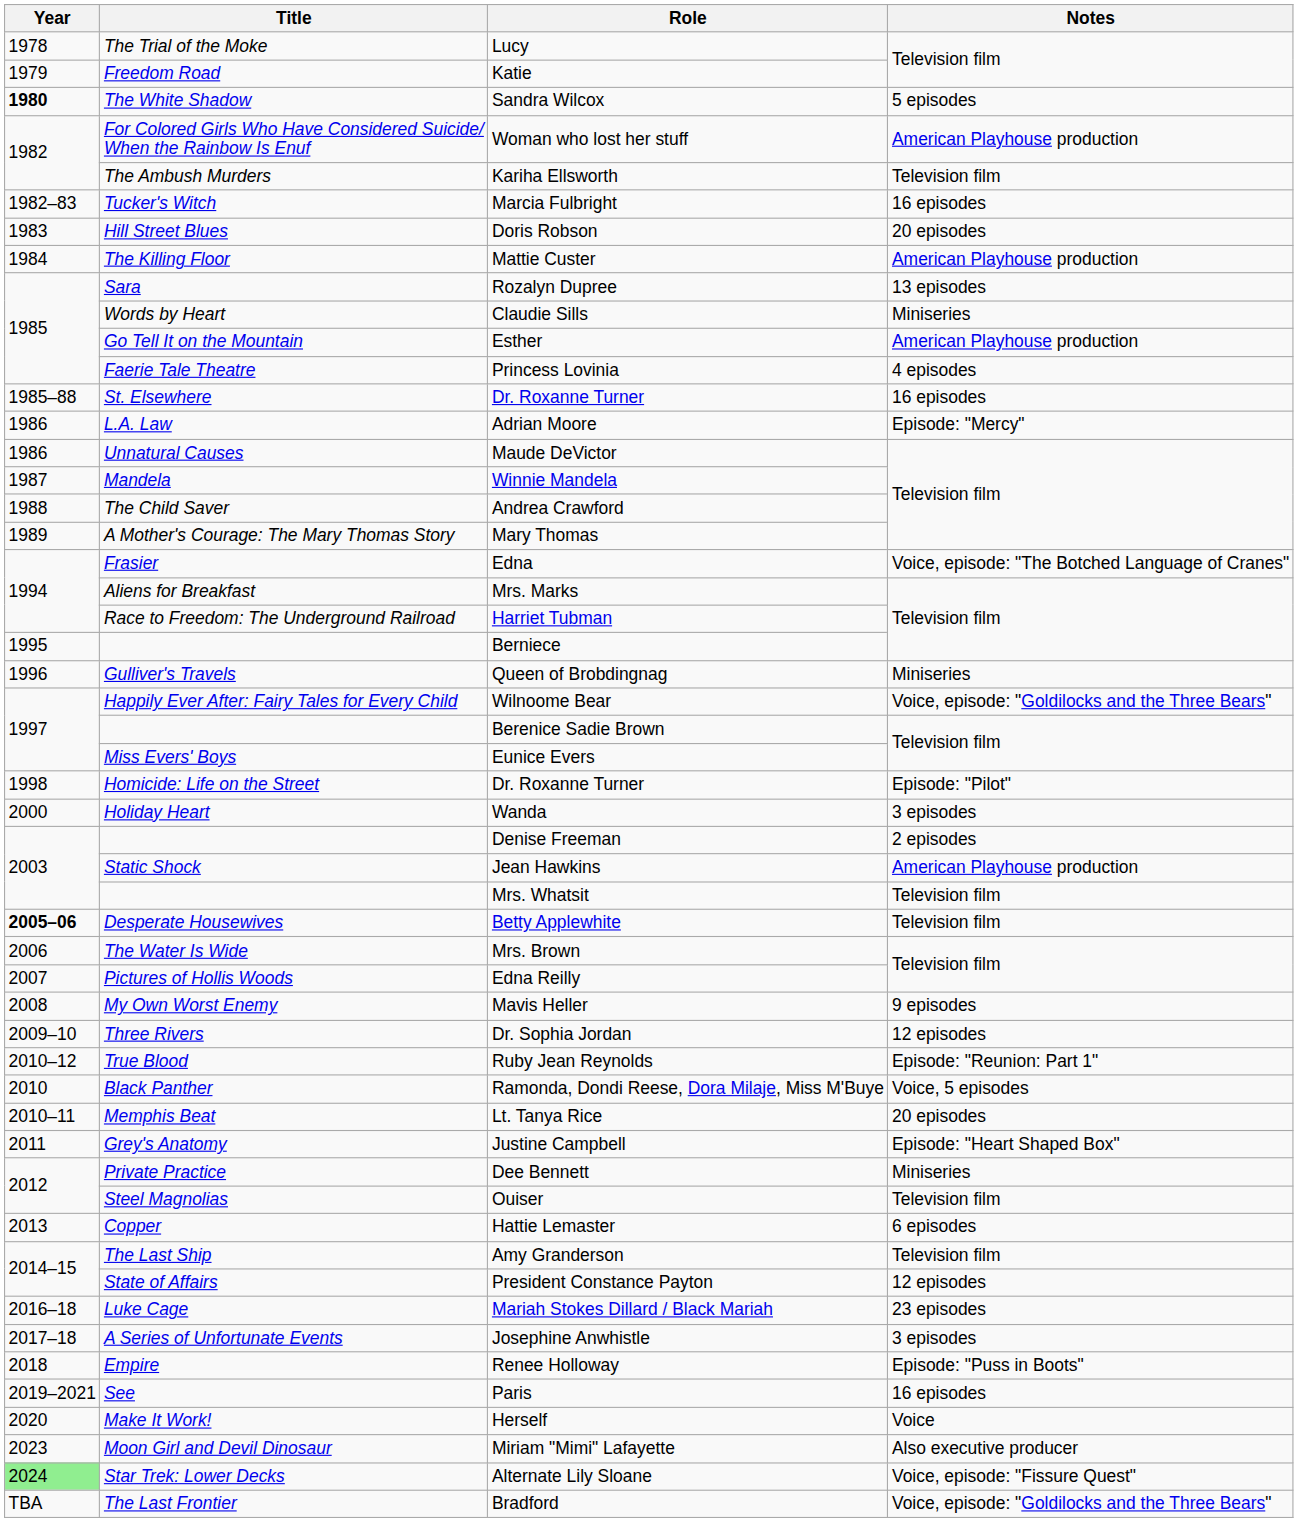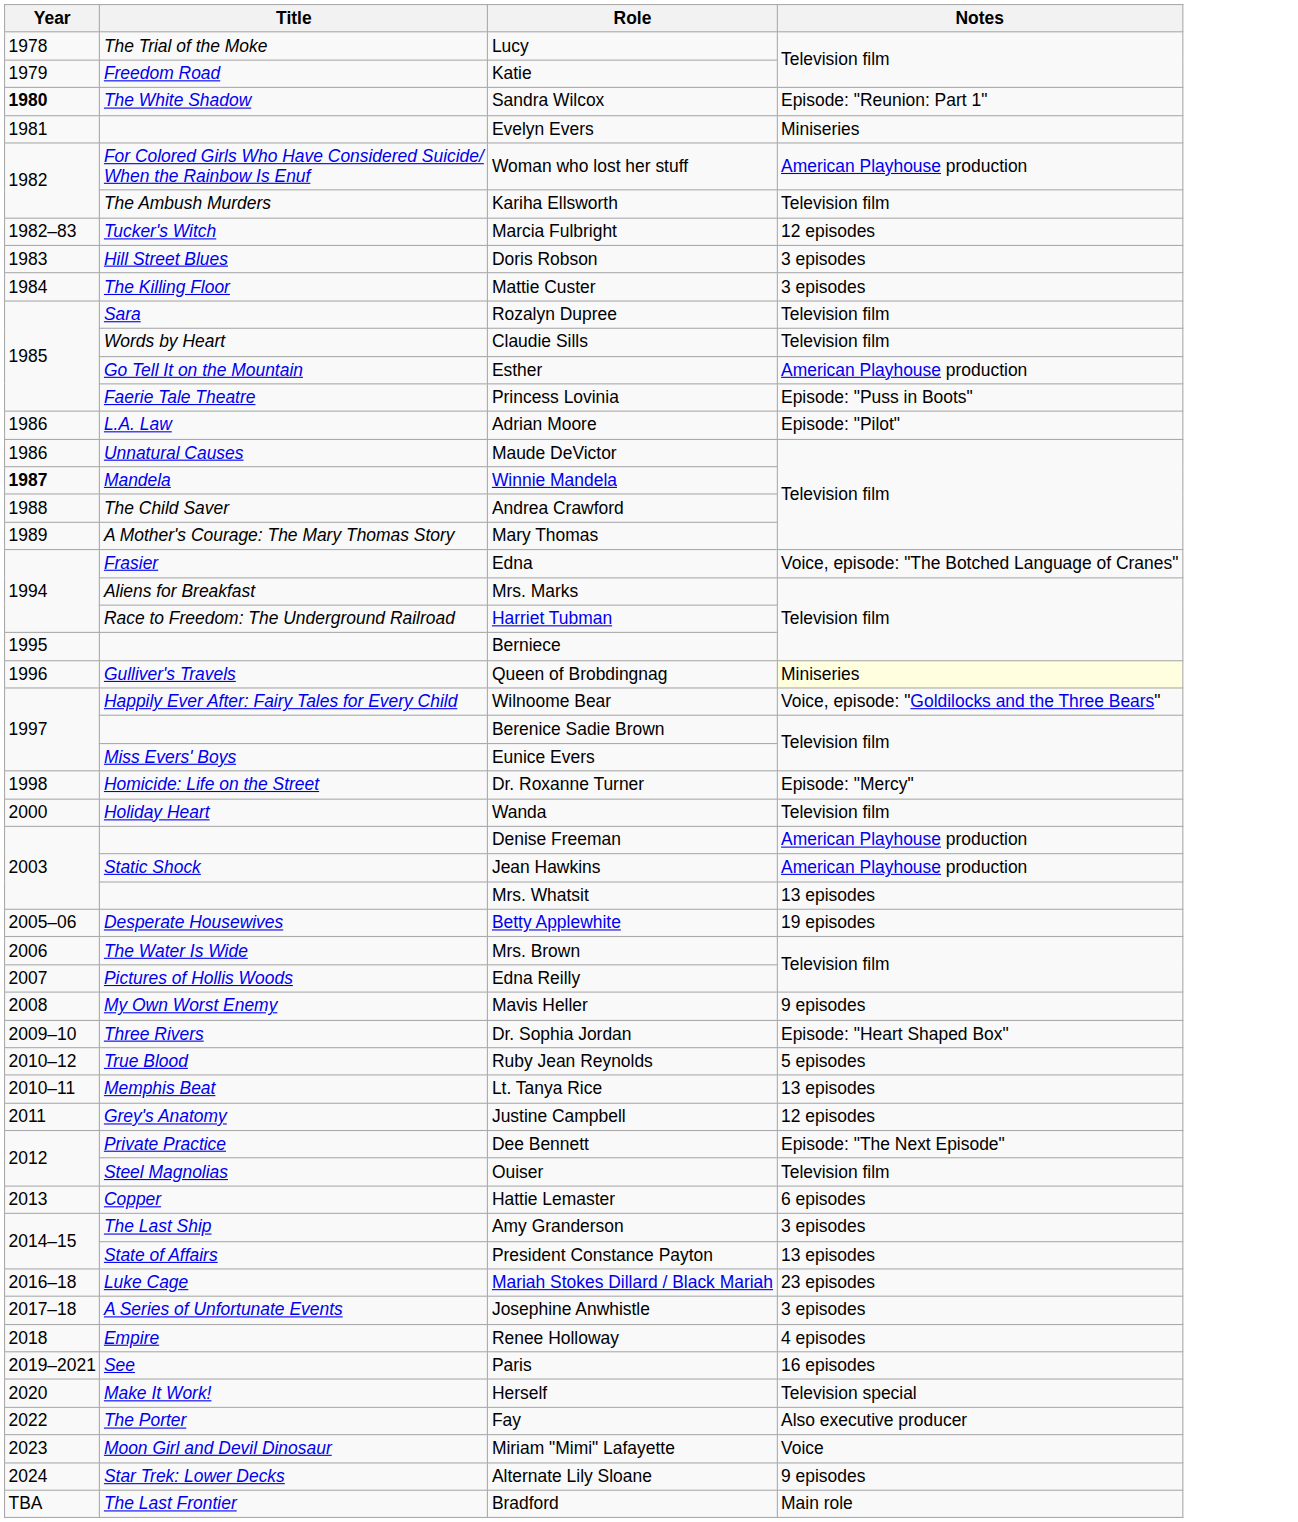 <table class="wikitable sortable">
 <tr>
 <th>Year</th>
 <th>Title</th>
 <th>Role</th>
 <th class="unsortable">Notes</th>
 </tr>
 <tr>
 <td>1978</td>
 <td><em>The Trial of the Moke</em></td>
 <td>Lucy</td>
 <td rowspan="2">Television film</td>
 </tr>
 <tr>
 <td>1979</td>
 <td><em><a href='#'>Freedom Road</a></em></td>
 <td>Katie</td>
 </tr>
 <tr>
 <td><strong>1980</strong></td>
 <td><em><a href='#'>The White Shadow</a></em></td>
 <td>Sandra Wilcox</td>
-<td>5 episodes</td>
+<td>Episode: "Reunion: Part 1"</td>
+</tr>
+<tr>
+<td>1981</td>
+<td><em></em></td>
+<td>Evelyn Evers</td>
+<td>Miniseries</td>
 </tr>
 <tr>
 <td rowspan="2">1982</td>
 <td><em><a href='#'>For Colored Girls Who Have Considered Suicide/<br> When the Rainbow Is Enuf</a></em></td>
 <td>Woman who lost her stuff</td>
 <td><a href='#'>American Playhouse</a> production</td>
 </tr>
 <tr>
 <td><em>The Ambush Murders</em></td>
 <td>Kariha Ellsworth</td>
 <td>Television film</td>
 </tr>
 <tr>
 <td>1982–83</td>
 <td><em><a href='#'>Tucker's Witch</a></em></td>
 <td>Marcia Fulbright</td>
-<td>16 episodes</td>
+<td>12 episodes</td>
 </tr>
 <tr>
 <td>1983</td>
 <td><em><a href='#'>Hill Street Blues</a></em></td>
 <td>Doris Robson</td>
-<td>20 episodes</td>
+<td>3 episodes</td>
 </tr>
 <tr>
 <td>1984</td>
 <td><a href='#'><em>The Killing Floor</em></a></td>
 <td>Mattie Custer</td>
-<td><a href='#'>American Playhouse</a> production</td>
+<td>3 episodes</td>
 </tr>
 <tr>
 <td rowspan="4">1985</td>
 <td><em><a href='#'>Sara</a></em></td>
 <td>Rozalyn Dupree</td>
-<td>13 episodes</td>
+<td>Television film</td>
 </tr>
 <tr>
 <td><em>Words by Heart</em></td>
 <td>Claudie Sills</td>
-<td>Miniseries</td>
+<td>Television film</td>
 </tr>
 <tr>
 <td><em><a href='#'>Go Tell It on the Mountain</a></em></td>
 <td>Esther</td>
 <td><a href='#'>American Playhouse</a> production</td>
 </tr>
 <tr>
 <td><em><a href='#'>Faerie Tale Theatre</a></em></td>
 <td>Princess Lovinia</td>
-<td>4 episodes</td>
-</tr>
-<tr>
-<td>1985–88</td>
-<td><em><a href='#'>St. Elsewhere</a></em></td>
-<td><a href='#'>Dr. Roxanne Turner</a></td>
-<td>16 episodes</td>
+<td>Episode: "Puss in Boots"</td>
 </tr>
 <tr>
 <td>1986</td>
 <td><em><a href='#'>L.A. Law</a></em></td>
 <td>Adrian Moore</td>
-<td>Episode: "Mercy"</td>
+<td>Episode: "Pilot"</td>
 </tr>
 <tr>
 <td>1986</td>
 <td><em><a href='#'>Unnatural Causes</a></em></td>
 <td>Maude DeVictor</td>
 <td rowspan="4">Television film</td>
 </tr>
 <tr>
-<td>1987</td>
+<td><strong>1987</strong></td>
 <td><em><a href='#'>Mandela</a></em></td>
 <td><a href='#'>Winnie Mandela</a></td>
 </tr>
 <tr>
 <td>1988</td>
 <td><em>The Child Saver</em></td>
 <td>Andrea Crawford</td>
 </tr>
 <tr>
 <td>1989</td>
 <td><em>A Mother's Courage: The Mary Thomas Story</em></td>
 <td>Mary Thomas</td>
 </tr>
 <tr>
 <td rowspan="3">1994</td>
 <td><em><a href='#'>Frasier</a></em></td>
 <td>Edna</td>
 <td>Voice, episode: "The Botched Language of Cranes"</td>
 </tr>
 <tr>
 <td><em>Aliens for Breakfast</em></td>
 <td>Mrs. Marks</td>
 <td rowspan="3">Television film</td>
 </tr>
 <tr>
 <td><em>Race to Freedom: The Underground Railroad</em></td>
 <td><a href='#'>Harriet Tubman</a></td>
 </tr>
 <tr>
 <td>1995</td>
 <td><em></em></td>
 <td>Berniece</td>
 </tr>
 <tr>
 <td>1996</td>
 <td><em><a href='#'>Gulliver's Travels</a></em></td>
 <td>Queen of Brobdingnag</td>
-<td>Miniseries</td>
+<td style="background: lightyellow;">Miniseries</td>
 </tr>
 <tr>
 <td rowspan="3">1997</td>
 <td><em><a href='#'>Happily Ever After: Fairy Tales for Every Child</a></em></td>
 <td>Wilnoome Bear</td>
 <td>Voice, episode: "<a href='#'>Goldilocks and the Three Bears</a>"</td>
 </tr>
 <tr>
 <td><em></em></td>
 <td>Berenice Sadie Brown</td>
 <td rowspan="2">Television film</td>
 </tr>
 <tr>
 <td><em><a href='#'>Miss Evers' Boys</a></em></td>
 <td>Eunice Evers</td>
 </tr>
 <tr>
 <td>1998</td>
 <td><em><a href='#'>Homicide: Life on the Street</a></em></td>
 <td>Dr. Roxanne Turner</td>
-<td>Episode: "Pilot"</td>
+<td>Episode: "Mercy"</td>
 </tr>
 <tr>
 <td>2000</td>
 <td><em><a href='#'>Holiday Heart</a></em></td>
 <td>Wanda</td>
-<td>3 episodes</td>
+<td>Television film</td>
 </tr>
 <tr>
 <td rowspan="3">2003</td>
 <td><em></em></td>
 <td>Denise Freeman</td>
-<td>2 episodes</td>
+<td><a href='#'>American Playhouse</a> production</td>
 </tr>
 <tr>
 <td><em><a href='#'>Static Shock</a></em></td>
 <td>Jean Hawkins</td>
 <td><a href='#'>American Playhouse</a> production</td>
 </tr>
 <tr>
 <td><em></em></td>
 <td>Mrs. Whatsit</td>
-<td>Television film</td>
+<td>13 episodes</td>
 </tr>
 <tr>
-<td><strong>2005–06</strong></td>
+<td>2005–06</td>
 <td><em><a href='#'>Desperate Housewives</a></em></td>
 <td><a href='#'>Betty Applewhite</a></td>
-<td>Television film</td>
+<td>19 episodes</td>
 </tr>
 <tr>
 <td>2006</td>
 <td><em><a href='#'>The Water Is Wide</a></em></td>
 <td>Mrs. Brown</td>
 <td rowspan="2">Television film</td>
 </tr>
 <tr>
 <td>2007</td>
 <td><em><a href='#'>Pictures of Hollis Woods</a></em></td>
 <td>Edna Reilly</td>
 </tr>
 <tr>
 <td>2008</td>
 <td><em><a href='#'>My Own Worst Enemy</a></em></td>
 <td>Mavis Heller</td>
 <td>9 episodes</td>
 </tr>
 <tr>
 <td>2009–10</td>
 <td><em><a href='#'>Three Rivers</a></em></td>
 <td>Dr. Sophia Jordan</td>
-<td>12 episodes</td>
+<td>Episode: "Heart Shaped Box"</td>
 </tr>
 <tr>
 <td>2010–12</td>
 <td><em><a href='#'>True Blood</a></em></td>
 <td>Ruby Jean Reynolds</td>
-<td>Episode: "Reunion: Part 1"</td>
-</tr>
-<tr>
-<td>2010</td>
-<td><em><a href='#'>Black Panther</a></em></td>
-<td>Ramonda, Dondi Reese, <a href='#'>Dora Milaje</a>, Miss M'Buye</td>
-<td>Voice, 5 episodes</td>
+<td>5 episodes</td>
 </tr>
 <tr>
 <td>2010–11</td>
 <td><em><a href='#'>Memphis Beat</a></em></td>
 <td>Lt. Tanya Rice</td>
-<td>20 episodes</td>
+<td>13 episodes</td>
 </tr>
 <tr>
 <td>2011</td>
 <td><em><a href='#'>Grey's Anatomy</a></em></td>
 <td>Justine Campbell</td>
-<td>Episode: "Heart Shaped Box"</td>
+<td>12 episodes</td>
 </tr>
 <tr>
 <td rowspan="2">2012</td>
 <td><em><a href='#'>Private Practice</a></em></td>
 <td>Dee Bennett</td>
-<td>Miniseries</td>
+<td>Episode: "The Next Episode"</td>
 </tr>
 <tr>
 <td><em><a href='#'>Steel Magnolias</a></em></td>
 <td>Ouiser</td>
 <td>Television film</td>
 </tr>
 <tr>
 <td>2013</td>
 <td><em><a href='#'>Copper</a></em></td>
 <td>Hattie Lemaster</td>
 <td>6 episodes</td>
 </tr>
 <tr>
 <td rowspan="2">2014–15</td>
 <td><em><a href='#'>The Last Ship</a></em></td>
 <td>Amy Granderson</td>
-<td>Television film</td>
+<td>3 episodes</td>
 </tr>
 <tr>
 <td><em><a href='#'>State of Affairs</a></em></td>
 <td>President Constance Payton</td>
-<td>12 episodes</td>
+<td>13 episodes</td>
 </tr>
 <tr>
 <td>2016–18</td>
 <td><em><a href='#'>Luke Cage</a></em></td>
 <td><a href='#'>Mariah Stokes Dillard / Black Mariah</a></td>
 <td>23 episodes</td>
 </tr>
 <tr>
 <td>2017–18</td>
 <td><em><a href='#'>A Series of Unfortunate Events</a></em></td>
 <td>Josephine Anwhistle</td>
 <td>3 episodes</td>
 </tr>
 <tr>
 <td>2018</td>
 <td><em><a href='#'>Empire</a></em></td>
 <td>Renee Holloway</td>
-<td>Episode: "Puss in Boots"</td>
+<td>4 episodes</td>
 </tr>
 <tr>
 <td>2019–2021</td>
 <td><em><a href='#'>See</a></em></td>
 <td>Paris</td>
 <td>16 episodes</td>
 </tr>
 <tr>
 <td>2020</td>
 <td><em><a href='#'>Make It Work!</a></em></td>
 <td>Herself</td>
-<td>Voice</td>
+<td>Television special</td>
+</tr>
+<tr>
+<td>2022</td>
+<td><em><a href='#'>The Porter</a></em></td>
+<td>Fay</td>
+<td>Also executive producer</td>
 </tr>
 <tr>
 <td>2023</td>
 <td><em><a href='#'>Moon Girl and Devil Dinosaur</a></em></td>
 <td>Miriam "Mimi" Lafayette</td>
-<td>Also executive producer</td>
+<td>Voice</td>
 </tr>
 <tr>
-<td style="background: lightgreen;">2024</td>
+<td>2024</td>
 <td><em><a href='#'>Star Trek: Lower Decks</a></em></td>
 <td>Alternate Lily Sloane</td>
-<td>Voice, episode: "Fissure Quest"</td>
+<td>9 episodes</td>
 </tr>
 <tr>
 <td>TBA</td>
 <td><a href='#'><em>The Last Frontier</em></a></td>
 <td>Bradford</td>
-<td>Voice, episode: "<a href='#'>Goldilocks and the Three Bears</a>"</td>
+<td>Main role</td>
 </tr>
 </table>
